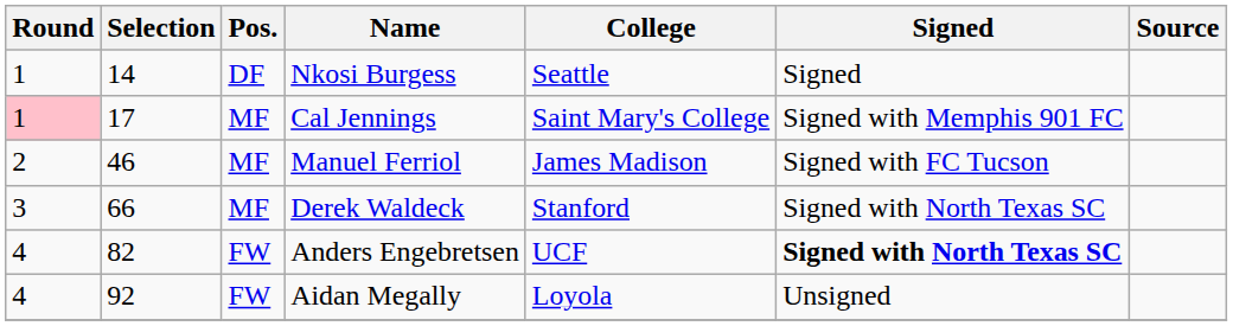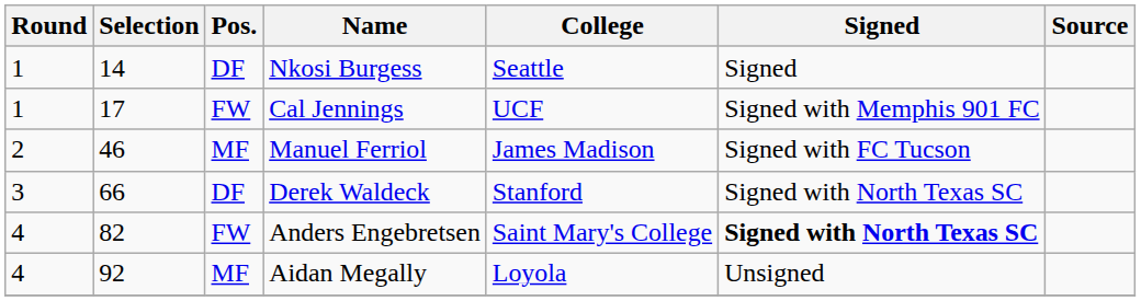 <table class="wikitable">
 <tr>
 <th>Round</th>
 <th>Selection</th>
 <th>Pos.</th>
 <th>Name</th>
 <th>College</th>
 <th>Signed</th>
 <th>Source</th>
 </tr>
 <tr>
 <td>1</td>
 <td>14</td>
 <td><a href='#'>DF</a></td>
 <td> <a href='#'>Nkosi Burgess</a></td>
 <td><a href='#'>Seattle</a></td>
 <td>Signed</td>
 <td></td>
 </tr>
 <tr>
-<td style="background: pink;">1</td>
+<td>1</td>
 <td>17</td>
-<td><a href='#'>MF</a></td>
+<td><a href='#'>FW</a></td>
 <td> <a href='#'>Cal Jennings</a></td>
-<td><a href='#'>Saint Mary's College</a></td>
+<td><a href='#'>UCF</a></td>
 <td>Signed with <a href='#'>Memphis 901 FC</a></td>
 <td></td>
 </tr>
 <tr>
 <td>2</td>
 <td>46</td>
 <td><a href='#'>MF</a></td>
 <td> <a href='#'>Manuel Ferriol</a></td>
 <td><a href='#'>James Madison</a></td>
 <td>Signed with <a href='#'>FC Tucson</a></td>
 <td></td>
 </tr>
 <tr>
 <td>3</td>
 <td>66</td>
-<td><a href='#'>MF</a></td>
+<td><a href='#'>DF</a></td>
 <td> <a href='#'>Derek Waldeck</a></td>
 <td><a href='#'>Stanford</a></td>
 <td>Signed with <a href='#'>North Texas SC</a></td>
 <td></td>
 </tr>
 <tr>
 <td>4</td>
 <td>82</td>
 <td><a href='#'>FW</a></td>
 <td> Anders Engebretsen</td>
-<td><a href='#'>UCF</a></td>
+<td><a href='#'>Saint Mary's College</a></td>
 <td><strong>Signed with <a href='#'>North Texas SC</a></strong></td>
 <td></td>
 </tr>
 <tr>
 <td>4</td>
 <td>92</td>
-<td><a href='#'>FW</a></td>
+<td><a href='#'>MF</a></td>
 <td> Aidan Megally</td>
 <td><a href='#'>Loyola</a></td>
 <td>Unsigned</td>
 <td></td>
 </tr>
 <tr>
 </tr>
 </table>
